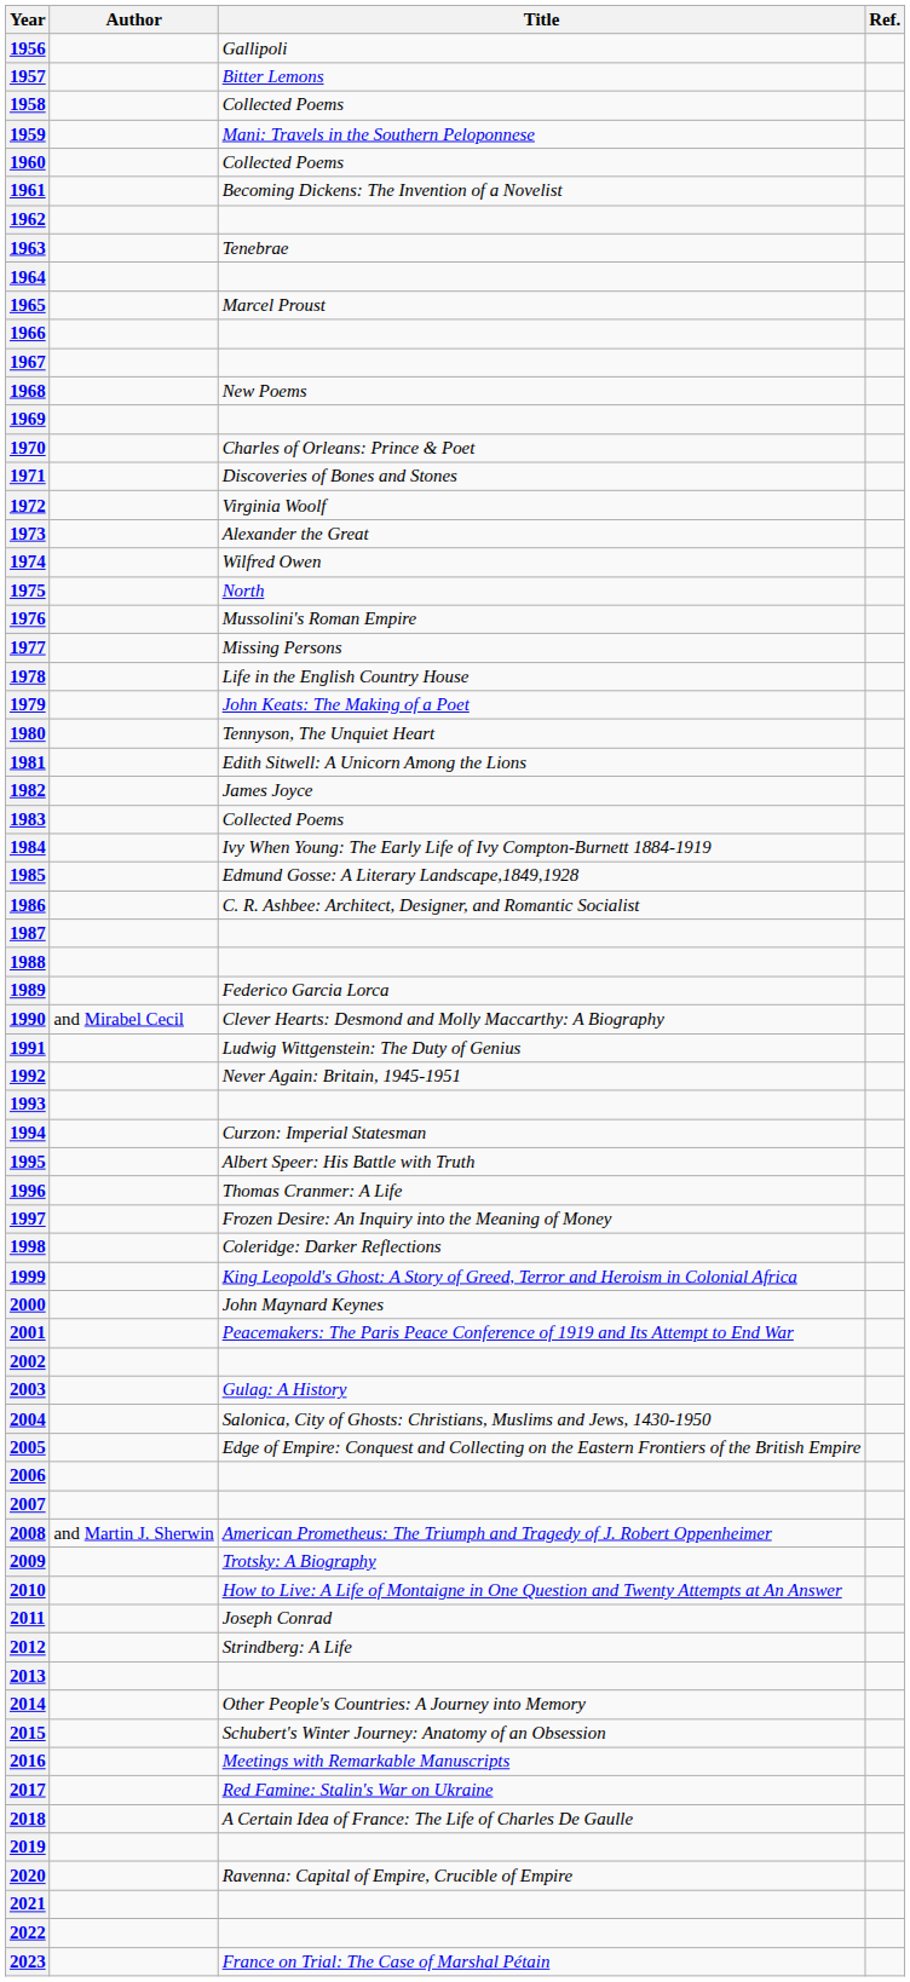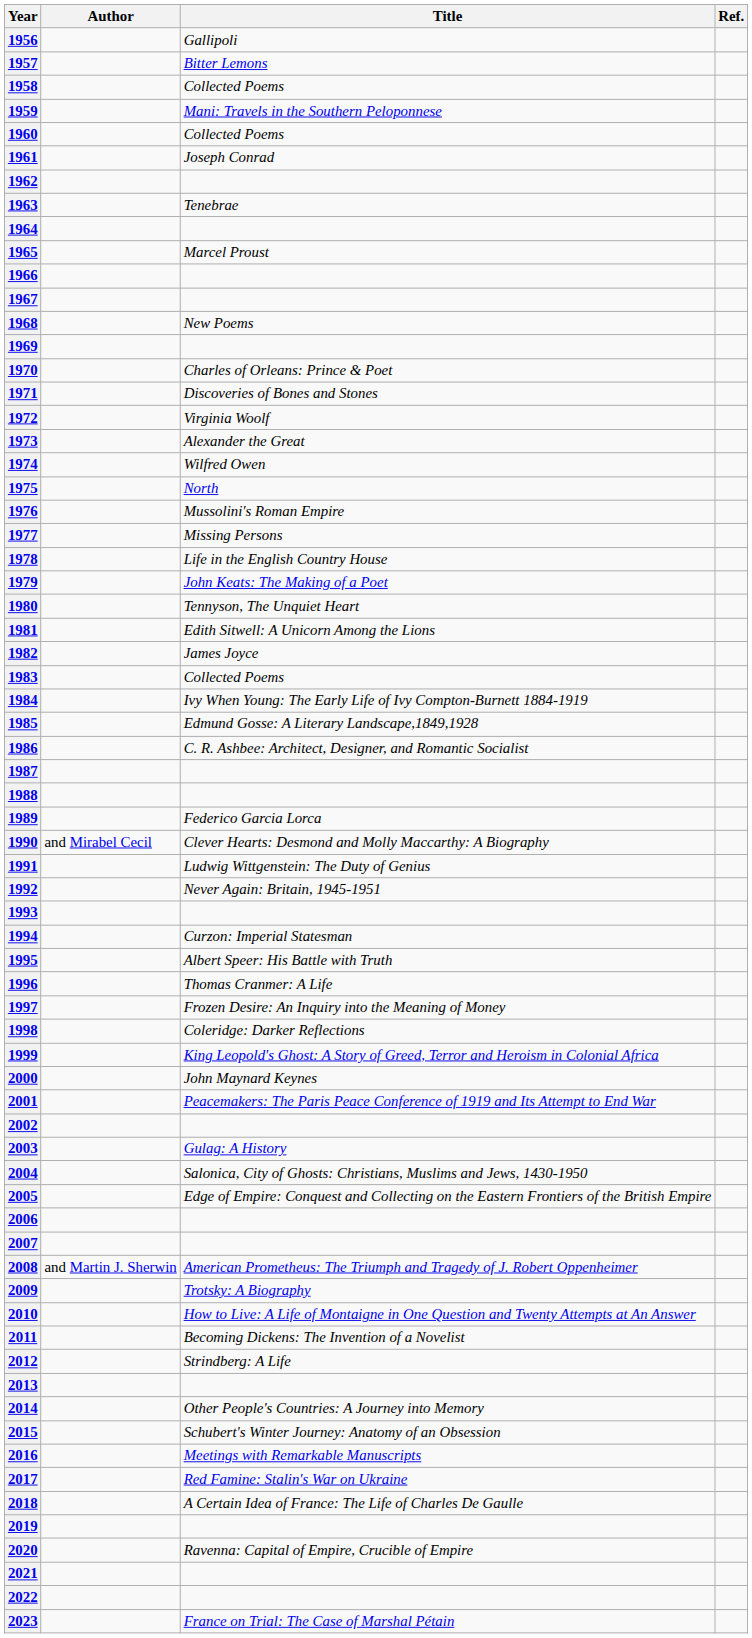 <table class="wikitable sortable mw-collapsible">
 <tr>
 <th>Year</th>
 <th>Author</th>
 <th>Title</th>
 <th>Ref.</th>
 </tr>
 <tr>
 <th><a href='#'>1956</a></th>
 <td></td>
 <td><em>Gallipoli</em></td>
 <td></td>
 </tr>
 <tr>
 <th><a href='#'>1957</a></th>
 <td></td>
 <td><em><a href='#'>Bitter Lemons</a></em></td>
 <td></td>
 </tr>
 <tr>
 <th><a href='#'>1958</a></th>
 <td></td>
 <td><em>Collected Poems</em></td>
 <td></td>
 </tr>
 <tr>
 <th><a href='#'>1959</a></th>
 <td></td>
 <td><em><a href='#'>Mani: Travels in the Southern Peloponnese</a></em></td>
 <td></td>
 </tr>
 <tr>
 <th><a href='#'>1960</a></th>
 <td></td>
 <td><em>Collected Poems</em></td>
 <td></td>
 </tr>
 <tr>
 <th><a href='#'>1961</a></th>
 <td></td>
-<td><em>Becoming Dickens: The Invention of a Novelist</em></td>
+<td><em>Joseph Conrad</em></td>
 <td></td>
 </tr>
 <tr>
 <th><a href='#'>1962</a></th>
 <td></td>
 <td><em></em></td>
 <td></td>
 </tr>
 <tr>
 <th><a href='#'>1963</a></th>
 <td></td>
 <td><em>Tenebrae</em></td>
 <td></td>
 </tr>
 <tr>
 <th><a href='#'>1964</a></th>
 <td></td>
 <td><em></em></td>
 <td></td>
 </tr>
 <tr>
 <th><a href='#'>1965</a></th>
 <td></td>
 <td><em>Marcel Proust</em></td>
 <td></td>
 </tr>
 <tr>
 <th><a href='#'>1966</a></th>
 <td></td>
 <td><em></em></td>
 <td></td>
 </tr>
 <tr>
 <th><a href='#'>1967</a></th>
 <td></td>
 <td><em></em></td>
 <td></td>
 </tr>
 <tr>
 <th><a href='#'>1968</a></th>
 <td></td>
 <td><em>New Poems</em></td>
 <td></td>
 </tr>
 <tr>
 <th><a href='#'>1969</a></th>
 <td></td>
 <td><em></em></td>
 <td></td>
 </tr>
 <tr>
 <th><a href='#'>1970</a></th>
 <td></td>
 <td><em>Charles of Orleans: Prince & Poet</em></td>
 <td></td>
 </tr>
 <tr>
 <th><a href='#'>1971</a></th>
 <td></td>
 <td><em>Discoveries of Bones and Stones</em></td>
 <td></td>
 </tr>
 <tr>
 <th><a href='#'>1972</a></th>
 <td></td>
 <td><em>Virginia Woolf</em></td>
 <td></td>
 </tr>
 <tr>
 <th><a href='#'>1973</a></th>
 <td></td>
 <td><em>Alexander the Great</em></td>
 <td></td>
 </tr>
 <tr>
 <th><a href='#'>1974</a></th>
 <td></td>
 <td><em>Wilfred Owen</em></td>
 <td></td>
 </tr>
 <tr>
 <th><a href='#'>1975</a></th>
 <td></td>
 <td><em><a href='#'>North</a></em></td>
 <td></td>
 </tr>
 <tr>
 <th><a href='#'>1976</a></th>
 <td></td>
 <td><em>Mussolini's Roman Empire</em></td>
 <td></td>
 </tr>
 <tr>
 <th><a href='#'>1977</a></th>
 <td></td>
 <td><em>Missing Persons</em></td>
 <td></td>
 </tr>
 <tr>
 <th><a href='#'>1978</a></th>
 <td></td>
 <td><em>Life in the English Country House</em></td>
 <td></td>
 </tr>
 <tr>
 <th><a href='#'>1979</a></th>
 <td></td>
 <td><em><a href='#'>John Keats: The Making of a Poet</a></em></td>
 <td></td>
 </tr>
 <tr>
 <th><a href='#'>1980</a></th>
 <td></td>
 <td><em>Tennyson, The Unquiet Heart</em></td>
 <td></td>
 </tr>
 <tr>
 <th><a href='#'>1981</a></th>
 <td></td>
 <td><em>Edith Sitwell: A Unicorn Among the Lions</em></td>
 <td></td>
 </tr>
 <tr>
 <th><a href='#'>1982</a></th>
 <td></td>
 <td><em>James Joyce</em></td>
 <td></td>
 </tr>
 <tr>
 <th><a href='#'>1983</a></th>
 <td></td>
 <td><em>Collected Poems</em></td>
 <td></td>
 </tr>
 <tr>
 <th><a href='#'>1984</a></th>
 <td></td>
 <td><em>Ivy When Young: The Early Life of Ivy Compton-Burnett 1884-1919</em></td>
 <td></td>
 </tr>
 <tr>
 <th><a href='#'>1985</a></th>
 <td></td>
 <td><em>Edmund Gosse: A Literary Landscape,1849,1928</em></td>
 <td></td>
 </tr>
 <tr>
 <th><a href='#'>1986</a></th>
 <td></td>
 <td><em>C. R. Ashbee: Architect, Designer, and Romantic Socialist</em></td>
 <td></td>
 </tr>
 <tr>
 <th><a href='#'>1987</a></th>
 <td></td>
 <td><em></em></td>
 <td></td>
 </tr>
 <tr>
 <th><a href='#'>1988</a></th>
 <td></td>
 <td><em></em></td>
 <td></td>
 </tr>
 <tr>
 <th><a href='#'>1989</a></th>
 <td></td>
 <td><em>Federico Garcia Lorca</em></td>
 <td></td>
 </tr>
 <tr>
 <th><a href='#'>1990</a></th>
 <td> and <a href='#'>Mirabel Cecil</a></td>
 <td><em>Clever Hearts: Desmond and Molly Maccarthy: A Biography</em></td>
 <td></td>
 </tr>
 <tr>
 <th><a href='#'>1991</a></th>
 <td></td>
 <td><em>Ludwig Wittgenstein: The Duty of Genius</em></td>
 <td></td>
 </tr>
 <tr>
 <th><a href='#'>1992</a></th>
 <td></td>
 <td><em>Never Again: Britain, 1945-1951</em></td>
 <td></td>
 </tr>
 <tr>
 <th><a href='#'>1993</a></th>
 <td></td>
 <td><em></em></td>
 <td></td>
 </tr>
 <tr>
 <th><a href='#'>1994</a></th>
 <td></td>
 <td><em>Curzon: Imperial Statesman</em></td>
 <td></td>
 </tr>
 <tr>
 <th><a href='#'>1995</a></th>
 <td></td>
 <td><em>Albert Speer: His Battle with Truth</em></td>
 <td></td>
 </tr>
 <tr>
 <th><a href='#'>1996</a></th>
 <td></td>
 <td><em>Thomas Cranmer: A Life</em></td>
 <td></td>
 </tr>
 <tr>
 <th><a href='#'>1997</a></th>
 <td></td>
 <td><em>Frozen Desire: An Inquiry into the Meaning of Money</em></td>
 <td></td>
 </tr>
 <tr>
 <th><a href='#'>1998</a></th>
 <td></td>
 <td><em>Coleridge: Darker Reflections</em></td>
 <td></td>
 </tr>
 <tr>
 <th><a href='#'>1999</a></th>
 <td></td>
 <td><em><a href='#'>King Leopold's Ghost: A Story of Greed, Terror and Heroism in Colonial Africa</a></em></td>
 <td></td>
 </tr>
 <tr>
 <th><a href='#'>2000</a></th>
 <td></td>
 <td><em>John Maynard Keynes</em></td>
 <td></td>
 </tr>
 <tr>
 <th><a href='#'>2001</a></th>
 <td></td>
 <td><em><a href='#'>Peacemakers: The Paris Peace Conference of 1919 and Its Attempt to End War</a></em></td>
 <td></td>
 </tr>
 <tr>
 <th><a href='#'>2002</a></th>
 <td></td>
 <td><em></em></td>
 <td></td>
 </tr>
 <tr>
 <th><a href='#'>2003</a></th>
 <td></td>
 <td><em><a href='#'>Gulag: A History</a></em></td>
 <td></td>
 </tr>
 <tr>
 <th><a href='#'>2004</a></th>
 <td></td>
 <td><em>Salonica, City of Ghosts: Christians, Muslims and Jews, 1430-1950</em></td>
 <td></td>
 </tr>
 <tr>
 <th><a href='#'>2005</a></th>
 <td></td>
 <td><em>Edge of Empire: Conquest and Collecting on the Eastern Frontiers of the British Empire</em></td>
 <td></td>
 </tr>
 <tr>
 <th><a href='#'>2006</a></th>
 <td></td>
 <td><em></em></td>
 <td></td>
 </tr>
 <tr>
 <th><a href='#'>2007</a></th>
 <td></td>
 <td><em></em></td>
 <td></td>
 </tr>
 <tr>
 <th><a href='#'>2008</a></th>
 <td> and <a href='#'>Martin J. Sherwin</a></td>
 <td><em><a href='#'>American Prometheus: The Triumph and Tragedy of J. Robert Oppenheimer</a></em></td>
 <td></td>
 </tr>
 <tr>
 <th><a href='#'>2009</a></th>
 <td></td>
 <td><em><a href='#'>Trotsky: A Biography</a></em></td>
 <td></td>
 </tr>
 <tr>
 <th><a href='#'>2010</a></th>
 <td></td>
 <td><a href='#'><em>How to Live: A Life of Montaigne in One Question and Twenty Attempts at An Answer</em></a></td>
 <td></td>
 </tr>
 <tr>
 <th><a href='#'>2011</a></th>
 <td></td>
-<td><em>Joseph Conrad</em></td>
+<td><em>Becoming Dickens: The Invention of a Novelist</em></td>
 <td></td>
 </tr>
 <tr>
 <th><a href='#'>2012</a></th>
 <td></td>
 <td><em>Strindberg: A Life</em></td>
 <td></td>
 </tr>
 <tr>
 <th><a href='#'>2013</a></th>
 <td></td>
 <td><em></em></td>
 <td></td>
 </tr>
 <tr>
 <th><a href='#'>2014</a></th>
 <td></td>
 <td><em>Other People's Countries: A Journey into Memory</em></td>
 <td></td>
 </tr>
 <tr>
 <th><a href='#'>2015</a></th>
 <td></td>
 <td><em>Schubert's Winter Journey: Anatomy of an Obsession</em></td>
 <td></td>
 </tr>
 <tr>
 <th><a href='#'>2016</a></th>
 <td></td>
 <td><em><a href='#'>Meetings with Remarkable Manuscripts</a></em></td>
 <td></td>
 </tr>
 <tr>
 <th><a href='#'>2017</a></th>
 <td></td>
 <td><em><a href='#'>Red Famine: Stalin's War on Ukraine</a></em></td>
 <td></td>
 </tr>
 <tr>
 <th><a href='#'>2018</a></th>
 <td></td>
 <td><em>A Certain Idea of France: The Life of Charles De Gaulle</em></td>
 <td></td>
 </tr>
 <tr>
 <th><a href='#'>2019</a></th>
 <td></td>
 <td><em></em></td>
 <td></td>
 </tr>
 <tr>
 <th><a href='#'>2020</a></th>
 <td></td>
 <td><em>Ravenna: Capital of Empire, Crucible of Empire</em></td>
 <td></td>
 </tr>
 <tr>
 <th><a href='#'>2021</a></th>
 <td></td>
 <td><em></em></td>
 <td></td>
 </tr>
 <tr>
 <th><a href='#'>2022</a></th>
 <td></td>
 <td><em></em></td>
 <td></td>
 </tr>
 <tr>
 <th><a href='#'>2023</a></th>
 <td></td>
 <td><em><a href='#'>France on Trial: The Case of Marshal Pétain</a></em></td>
 <td></td>
 </tr>
 </table>
